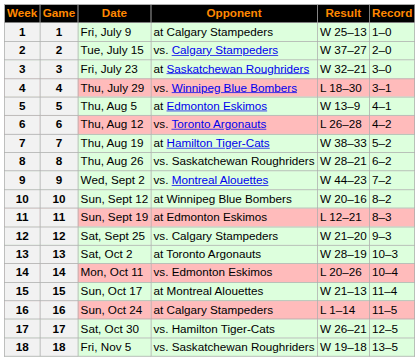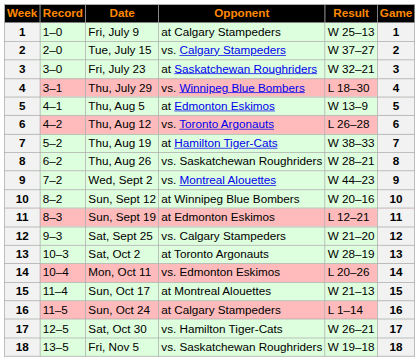 <table class="wikitable sortable">
 <tr>
 <th style="background:black;color:#FF8800;">Week</th>
-<th style="background:black;color:#FF8800;">Game</th>
+<th style="background:black;color:#FF8800;">Record</th>
 <th style="background:black;color:#FF8800;">Date</th>
 <th style="background:black;color:#FF8800;">Opponent</th>
 <th style="background:black;color:#FF8800;">Result</th>
-<th style="background:black;color:#FF8800;">Record</th>
+<th style="background:black;color:#FF8800;">Game</th>
 </tr>
 <tr style="background:#ddffdd">
 <th>1</th>
-<th>1</th>
+<td>1–0</td>
 <td>Fri, July 9</td>
 <td>at Calgary Stampeders</td>
 <td>W 25–13</td>
-<td>1–0</td>
+<th>1</th>
 </tr>
 <tr style="background:#ddffdd">
 <th>2</th>
-<th>2</th>
+<td>2–0</td>
 <td>Tue, July 15</td>
 <td>vs. <a href='#'>Calgary Stampeders</a></td>
 <td>W 37–27</td>
-<td>2–0</td>
+<th>2</th>
 </tr>
 <tr style="background:#ddffdd">
 <th>3</th>
-<th>3</th>
+<td>3–0</td>
 <td>Fri, July 23</td>
 <td>at <a href='#'>Saskatchewan Roughriders</a></td>
 <td>W 32–21</td>
-<td>3–0</td>
+<th>3</th>
 </tr>
 <tr style="background:#ffbbbb">
 <th>4</th>
-<th>4</th>
+<td>3–1</td>
 <td>Thu, July 29</td>
 <td>vs. <a href='#'>Winnipeg Blue Bombers</a></td>
 <td>L 18–30</td>
-<td>3–1</td>
+<th>4</th>
 </tr>
 <tr style="background:#ddffdd">
 <th>5</th>
-<th>5</th>
+<td>4–1</td>
 <td>Thu, Aug 5</td>
 <td>at <a href='#'>Edmonton Eskimos</a></td>
 <td>W 13–9</td>
-<td>4–1</td>
+<th>5</th>
 </tr>
 <tr style="background:#ffbbbb">
 <th>6</th>
-<th>6</th>
+<td>4–2</td>
 <td>Thu, Aug 12</td>
 <td>vs. <a href='#'>Toronto Argonauts</a></td>
 <td>L 26–28</td>
-<td>4–2</td>
+<th>6</th>
 </tr>
 <tr style="background:#ddffdd">
 <th>7</th>
-<th>7</th>
+<td>5–2</td>
 <td>Thu, Aug 19</td>
 <td>at <a href='#'>Hamilton Tiger-Cats</a></td>
 <td>W 38–33</td>
-<td>5–2</td>
+<th>7</th>
 </tr>
 <tr style="background:#ddffdd">
 <th>8</th>
-<th>8</th>
+<td>6–2</td>
 <td>Thu, Aug 26</td>
 <td>vs. Saskatchewan Roughriders</td>
 <td>W 28–21</td>
-<td>6–2</td>
+<th>8</th>
 </tr>
 <tr style="background:#ddffdd">
 <th>9</th>
-<th>9</th>
+<td>7–2</td>
 <td>Wed, Sept 2</td>
 <td>vs. <a href='#'>Montreal Alouettes</a></td>
 <td>W 44–23</td>
-<td>7–2</td>
+<th>9</th>
 </tr>
 <tr style="background:#ddffdd">
 <th>10</th>
-<th>10</th>
+<td>8–2</td>
 <td>Sun, Sept 12</td>
 <td>at Winnipeg Blue Bombers</td>
 <td>W 20–16</td>
-<td>8–2</td>
+<th>10</th>
 </tr>
 <tr style="background:#ffbbbb">
 <th>11</th>
-<th>11</th>
+<td>8–3</td>
 <td>Sun, Sept 19</td>
 <td>at Edmonton Eskimos</td>
 <td>L 12–21</td>
-<td>8–3</td>
+<th>11</th>
 </tr>
 <tr style="background:#ddffdd">
 <th>12</th>
-<th>12</th>
+<td>9–3</td>
 <td>Sat, Sept 25</td>
 <td>vs. Calgary Stampeders</td>
 <td>W 21–20</td>
-<td>9–3</td>
+<th>12</th>
 </tr>
 <tr style="background:#ddffdd">
 <th>13</th>
-<th>13</th>
+<td>10–3</td>
 <td>Sat, Oct 2</td>
 <td>at Toronto Argonauts</td>
 <td>W 28–19</td>
-<td>10–3</td>
+<th>13</th>
 </tr>
 <tr style="background:#ffbbbb">
 <th>14</th>
-<th>14</th>
+<td>10–4</td>
 <td>Mon, Oct 11</td>
 <td>vs. Edmonton Eskimos</td>
 <td>L 20–26</td>
-<td>10–4</td>
+<th>14</th>
 </tr>
 <tr style="background:#ddffdd">
 <th>15</th>
-<th>15</th>
+<td>11–4</td>
 <td>Sun, Oct 17</td>
 <td>at Montreal Alouettes</td>
 <td>W 21–13</td>
-<td>11–4</td>
+<th>15</th>
 </tr>
 <tr style="background:#ffbbbb">
 <th>16</th>
-<th>16</th>
+<td>11–5</td>
 <td>Sun, Oct 24</td>
 <td>at Calgary Stampeders</td>
 <td>L 1–14</td>
-<td>11–5</td>
+<th>16</th>
 </tr>
 <tr style="background:#ddffdd">
 <th>17</th>
-<th>17</th>
+<td>12–5</td>
 <td>Sat, Oct 30</td>
 <td>vs. Hamilton Tiger-Cats</td>
 <td>W 26–21</td>
-<td>12–5</td>
+<th>17</th>
 </tr>
 <tr style="background:#ddffdd">
 <th>18</th>
-<th>18</th>
+<td>13–5</td>
 <td>Fri, Nov 5</td>
 <td>vs. Saskatchewan Roughriders</td>
 <td>W 19–18</td>
-<td>13–5</td>
+<th>18</th>
 </tr>
 </table>
